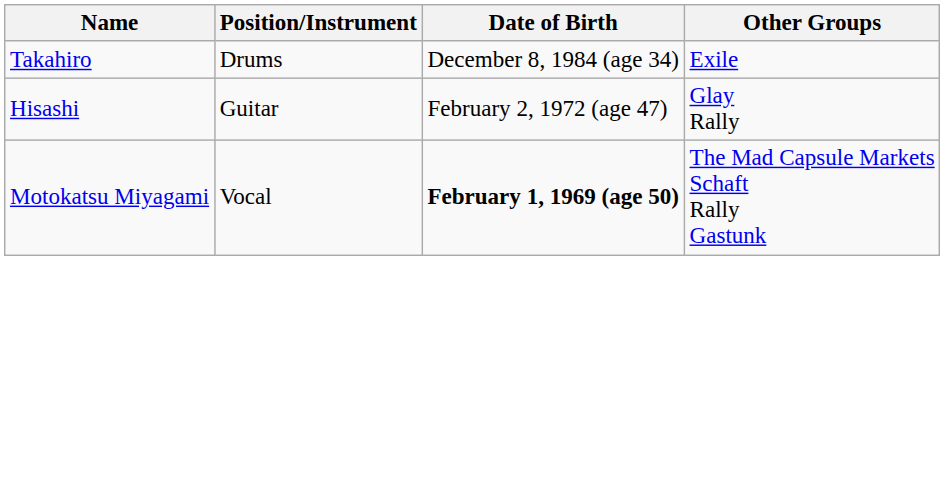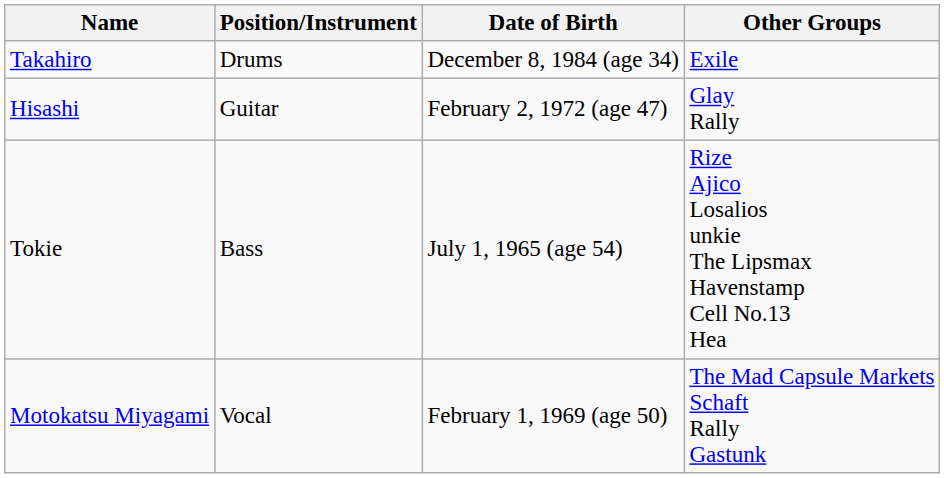 <table class="wikitable">
 <tr>
 <th>Name</th>
 <th>Position/Instrument</th>
 <th>Date of Birth</th>
 <th>Other Groups</th>
 </tr>
 <tr>
 <td><a href='#'>Takahiro</a></td>
 <td>Drums</td>
 <td>December 8, 1984 (age 34)</td>
 <td><a href='#'>Exile</a></td>
 </tr>
 <tr>
 <td><a href='#'>Hisashi</a></td>
 <td>Guitar</td>
 <td>February 2, 1972 (age 47)</td>
 <td><a href='#'>Glay</a><br>Rally</td>
 </tr>
 <tr>
+<td>Tokie</td>
+<td>Bass</td>
+<td>July 1, 1965 (age 54)</td>
+<td><a href='#'>Rize</a><br><a href='#'>Ajico</a><br>Losalios<br>unkie<br>The Lipsmax<br>Havenstamp<br>Cell No.13<br>Hea</td>
+</tr>
+<tr>
 <td><a href='#'>Motokatsu Miyagami</a></td>
 <td>Vocal</td>
-<td><strong>February 1, 1969 (age 50)</strong></td>
+<td>February 1, 1969 (age 50)</td>
 <td><a href='#'>The Mad Capsule Markets</a><br><a href='#'>Schaft</a><br>Rally<br><a href='#'>Gastunk</a></td>
 </tr>
 </table>
